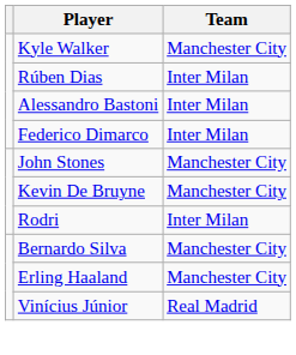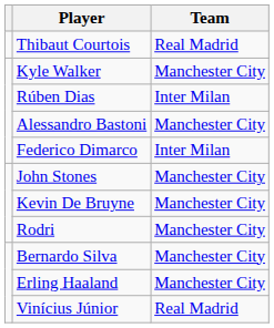 <table class="wikitable" style="text-align:center">
 <tr>
 <th></th>
 <th>Player</th>
 <th>Team</th>
+</tr>
+<tr>
+<td></td>
+<td align=left> <a href='#'>Thibaut Courtois</a></td>
+<td align=left> <a href='#'>Real Madrid</a></td>
 </tr>
 <tr>
 <td rowspan=4></td>
 <td align=left> <a href='#'>Kyle Walker</a></td>
 <td align=left> <a href='#'>Manchester City</a></td>
 </tr>
 <tr>
 <td align=left> <a href='#'>Rúben Dias</a></td>
 <td align=left> <a href='#'>Inter Milan</a></td>
 </tr>
 <tr>
 <td align=left> <a href='#'>Alessandro Bastoni</a></td>
-<td align=left> <a href='#'>Inter Milan</a></td>
+<td align=left> <a href='#'>Manchester City</a></td>
 </tr>
 <tr>
 <td align=left> <a href='#'>Federico Dimarco</a></td>
 <td align=left> <a href='#'>Inter Milan</a></td>
 </tr>
 <tr>
 <td rowspan=3></td>
 <td align=left> <a href='#'>John Stones</a></td>
 <td align=left> <a href='#'>Manchester City</a></td>
 </tr>
 <tr>
 <td align=left> <a href='#'>Kevin De Bruyne</a></td>
 <td align=left> <a href='#'>Manchester City</a></td>
 </tr>
 <tr>
 <td align=left> <a href='#'>Rodri</a></td>
-<td align=left> <a href='#'>Inter Milan</a></td>
+<td align=left> <a href='#'>Manchester City</a></td>
 </tr>
 <tr>
 <td rowspan=3></td>
 <td align=left> <a href='#'>Bernardo Silva</a></td>
 <td align=left> <a href='#'>Manchester City</a></td>
 </tr>
 <tr>
 <td align=left> <a href='#'>Erling Haaland</a></td>
 <td align=left> <a href='#'>Manchester City</a></td>
 </tr>
 <tr>
 <td align=left> <a href='#'>Vinícius Júnior</a></td>
 <td align=left> <a href='#'>Real Madrid</a></td>
 </tr>
 </table>
